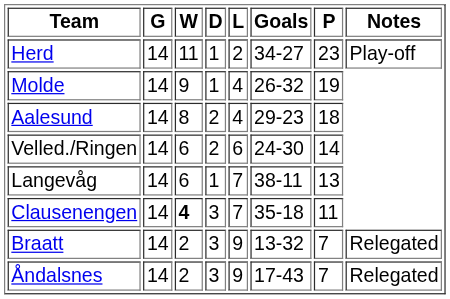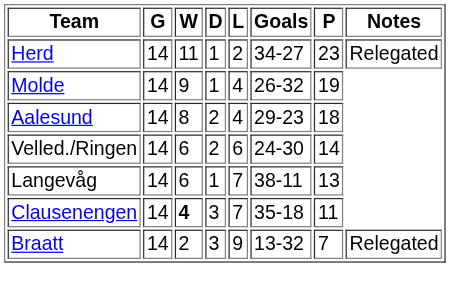 <table border="1" cellpadding="2">
 <tr>
 <th>Team</th>
 <th>G</th>
 <th>W</th>
 <th>D</th>
 <th>L</th>
 <th>Goals</th>
 <th>P</th>
 <th>Notes</th>
 </tr>
 <tr>
 <td><a href='#'>Herd</a></td>
 <td>14</td>
 <td>11</td>
 <td>1</td>
 <td>2</td>
 <td>34-27</td>
 <td>23</td>
-<td>Play-off</td>
+<td>Relegated</td>
 </tr>
 <tr>
 <td><a href='#'>Molde</a></td>
 <td>14</td>
 <td>9</td>
 <td>1</td>
 <td>4</td>
 <td>26-32</td>
 <td>19</td>
 </tr>
 <tr>
 <td><a href='#'>Aalesund</a></td>
 <td>14</td>
 <td>8</td>
 <td>2</td>
 <td>4</td>
 <td>29-23</td>
 <td>18</td>
 </tr>
 <tr>
 <td>Velled./Ringen</td>
 <td>14</td>
 <td>6</td>
 <td>2</td>
 <td>6</td>
 <td>24-30</td>
 <td>14</td>
 </tr>
 <tr>
 <td>Langevåg</td>
 <td>14</td>
 <td>6</td>
 <td>1</td>
 <td>7</td>
 <td>38-11</td>
 <td>13</td>
 </tr>
 <tr>
 <td><a href='#'>Clausenengen</a></td>
 <td>14</td>
 <td><strong>4</strong></td>
 <td>3</td>
 <td>7</td>
 <td>35-18</td>
 <td>11</td>
 </tr>
 <tr>
 <td><a href='#'>Braatt</a></td>
 <td>14</td>
 <td>2</td>
 <td>3</td>
 <td>9</td>
 <td>13-32</td>
 <td>7</td>
 <td>Relegated</td>
 </tr>
-<tr>
-<td><a href='#'>Åndalsnes</a></td>
-<td>14</td>
-<td>2</td>
-<td>3</td>
-<td>9</td>
-<td>17-43</td>
-<td>7</td>
-<td>Relegated</td>
-</tr>
 </table>
